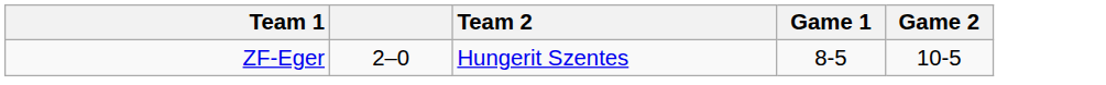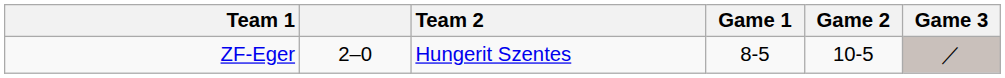 <table class=wikitable style="text-align:center">
 <tr>
 <th style="width:225px; text-align:right;">Team 1</th>
 <th style="width:80px;"></th>
 <th style="width:225px; text-align:left;">Team 2</th>
 <th style="width:70px;">Game 1</th>
 <th style="width:70px;">Game 2</th>
+<th style="width:70px;">Game 3</th>
 </tr>
 <tr>
 <td align=right><a href='#'>ZF-Eger</a> </td>
 <td>2–0</td>
 <td align=left> <a href='#'>Hungerit Szentes</a></td>
 <td>8-5</td>
 <td>10-5</td>
+<td bgcolor=#c9c0bb>／</td>
 </tr>
 </table>
